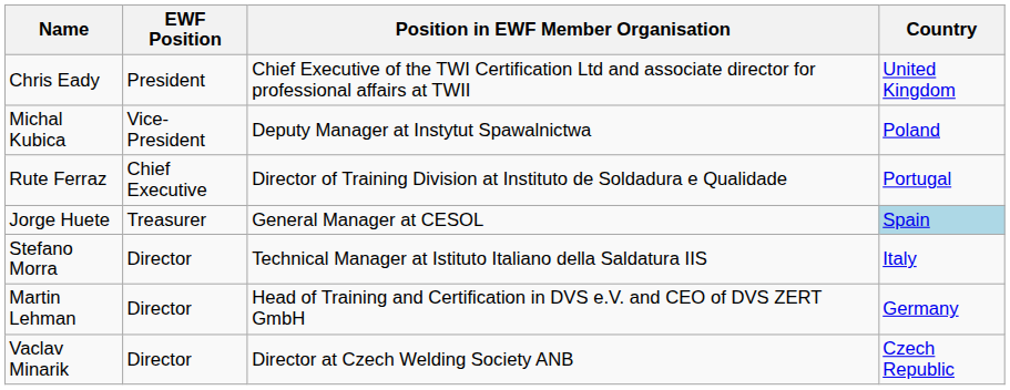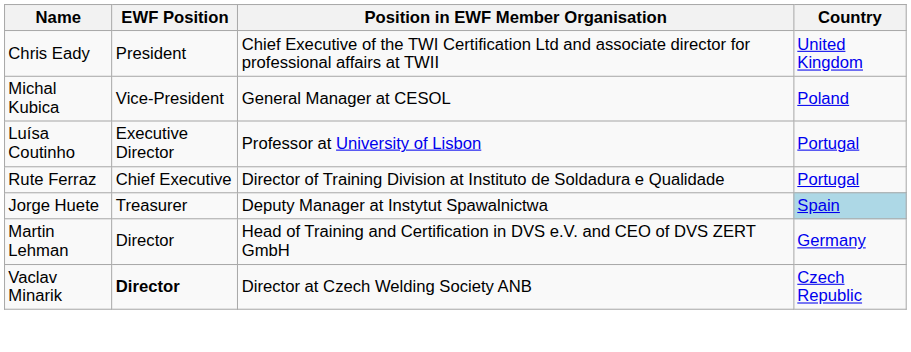 <table class="wikitable">
 <tr>
 <th>Name</th>
 <th>EWF Position</th>
 <th>Position in EWF Member Organisation</th>
 <th>Country</th>
 </tr>
 <tr>
 <td>Chris Eady</td>
 <td>President</td>
 <td>Chief Executive of the TWI Certification Ltd and associate director for professional affairs at TWII</td>
 <td><a href='#'>United Kingdom</a></td>
 </tr>
 <tr>
 <td>Michal Kubica</td>
 <td>Vice-President</td>
-<td>Deputy Manager at Instytut Spawalnictwa</td>
+<td>General Manager at CESOL</td>
 <td><a href='#'>Poland</a></td>
+</tr>
+<tr>
+<td>Luísa Coutinho</td>
+<td>Executive Director</td>
+<td>Professor at <a href='#'>University of Lisbon</a></td>
+<td><a href='#'>Portugal</a></td>
 </tr>
 <tr>
 <td>Rute Ferraz</td>
 <td>Chief Executive</td>
 <td>Director of Training Division at Instituto de Soldadura e Qualidade</td>
 <td><a href='#'>Portugal</a></td>
 </tr>
 <tr>
 <td>Jorge Huete</td>
 <td>Treasurer</td>
-<td>General Manager at CESOL</td>
+<td>Deputy Manager at Instytut Spawalnictwa</td>
 <td style="background: lightblue;"><a href='#'>Spain</a></td>
-</tr>
-<tr>
-<td>Stefano Morra</td>
-<td>Director</td>
-<td>Technical Manager at Istituto Italiano della Saldatura IIS</td>
-<td><a href='#'>Italy</a></td>
 </tr>
 <tr>
 <td>Martin Lehman</td>
 <td>Director</td>
 <td>Head of Training and Certification in DVS e.V. and CEO of DVS ZERT GmbH</td>
 <td><a href='#'>Germany</a></td>
 </tr>
 <tr>
 <td>Vaclav Minarik</td>
-<td>Director</td>
+<td><strong>Director</strong></td>
 <td>Director at Czech Welding Society ANB</td>
 <td><a href='#'>Czech Republic</a></td>
 </tr>
 </table>
